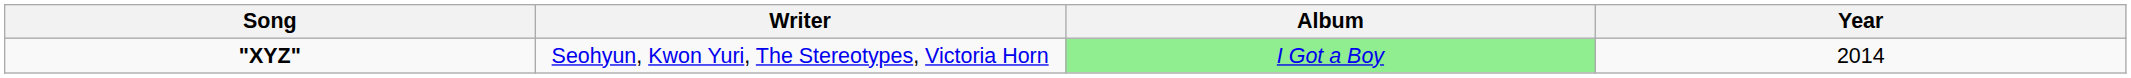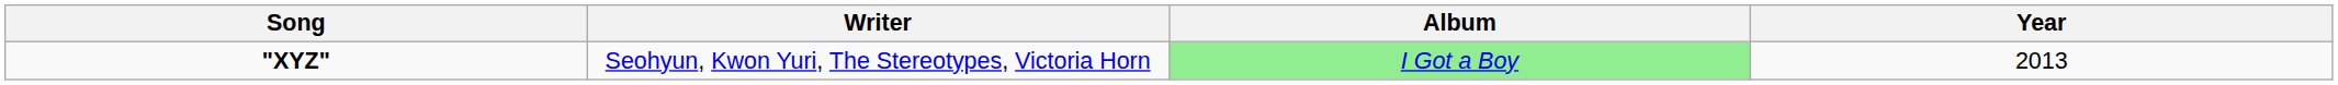 <table class="wikitable" style="text-align:center; width:100%">
 <tr>
 <th style="width:25%">Song</th>
 <th style="width:25%">Writer</th>
 <th style="width:25%">Album</th>
 <th style="width:25%">Year</th>
 </tr>
 <tr>
 <td><strong>"XYZ"</strong></td>
 <td><a href='#'>Seohyun</a>, <a href='#'>Kwon Yuri</a>, <a href='#'>The Stereotypes</a>, <a href='#'>Victoria Horn</a></td>
 <td style="background: lightgreen;"><em><a href='#'>I Got a Boy</a></em></td>
-<td>2014</td>
+<td>2013</td>
 </tr>
 </table>
